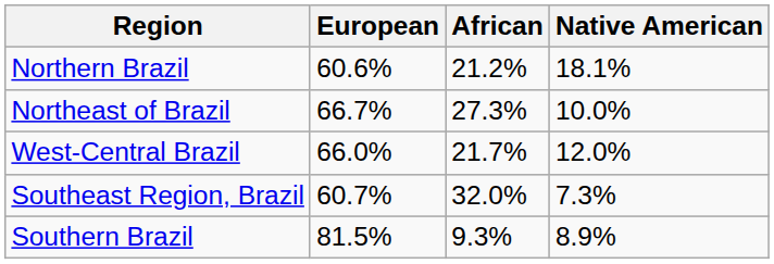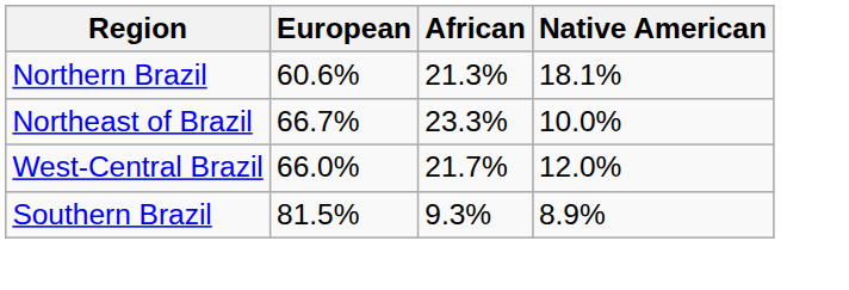 <table class="wikitable">
 <tr>
 <th><strong>Region</strong></th>
 <th><strong>European</strong></th>
 <th><strong>African</strong></th>
 <th><strong>Native American</strong></th>
 </tr>
 <tr>
 <td><a href='#'>Northern Brazil</a></td>
 <td>60.6%</td>
-<td>21.2%</td>
+<td>21.3%</td>
 <td>18.1%</td>
 </tr>
 <tr>
 <td><a href='#'>Northeast of Brazil</a></td>
 <td>66.7%</td>
-<td>27.3%</td>
+<td>23.3%</td>
 <td>10.0%</td>
 </tr>
 <tr>
 <td><a href='#'>West-Central Brazil</a></td>
 <td>66.0%</td>
 <td>21.7%</td>
 <td>12.0%</td>
 </tr>
 <tr>
-<td><a href='#'>Southeast Region, Brazil</a></td>
-<td>60.7%</td>
-<td>32.0%</td>
-<td>7.3%</td>
-</tr>
-<tr>
 <td><a href='#'>Southern Brazil</a></td>
 <td>81.5%</td>
 <td>9.3%</td>
 <td>8.9%</td>
 </tr>
 </table>
